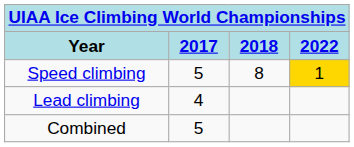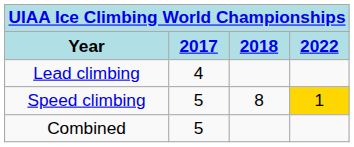 <table class="wikitable" style="text-align:center">
 <tr>
 <th colspan="4" style="background:#b0e0e6"><a href='#'>UIAA Ice Climbing World Championships</a></th>
 </tr>
 <tr>
 <th style="background:#b0e0e6">Year</th>
 <th style="background:#b0e0e6"><a href='#'>2017</a></th>
 <th style="background:#b0e0e6"><a href='#'>2018</a></th>
 <th style="background:#b0e0e6"><a href='#'>2022</a></th>
 </tr>
 <tr>
+<td><a href='#'>Lead climbing</a></td>
+<td>4</td>
+<td></td>
+<td></td>
+</tr>
+<tr>
 <td><a href='#'>Speed climbing</a></td>
 <td>5</td>
 <td>8</td>
 <td style="background:gold">1</td>
-</tr>
-<tr>
-<td><a href='#'>Lead climbing</a></td>
-<td>4</td>
-<td></td>
-<td></td>
 </tr>
 <tr>
 <td>Combined</td>
 <td>5</td>
 <td></td>
 <td></td>
 </tr>
 </table>
